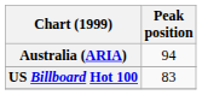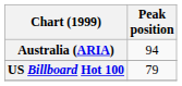 <table class="wikitable sortable plainrowheaders" style="text-align:center">
 <tr>
 <th scope="col">Chart (1999)</th>
 <th scope="col">Peak<br>position</th>
 </tr>
 <tr>
 <th scope="row">Australia (<a href='#'>ARIA</a>)</th>
 <td>94</td>
 </tr>
 <tr>
 </tr>
 <tr>
 </tr>
 <tr>
 </tr>
 <tr>
 </tr>
 <tr>
 <th scope="row">US <em><a href='#'>Billboard</a></em> <a href='#'>Hot 100</a></th>
-<td>83</td>
+<td>79</td>
 </tr>
 <tr>
 </tr>
 </table>
